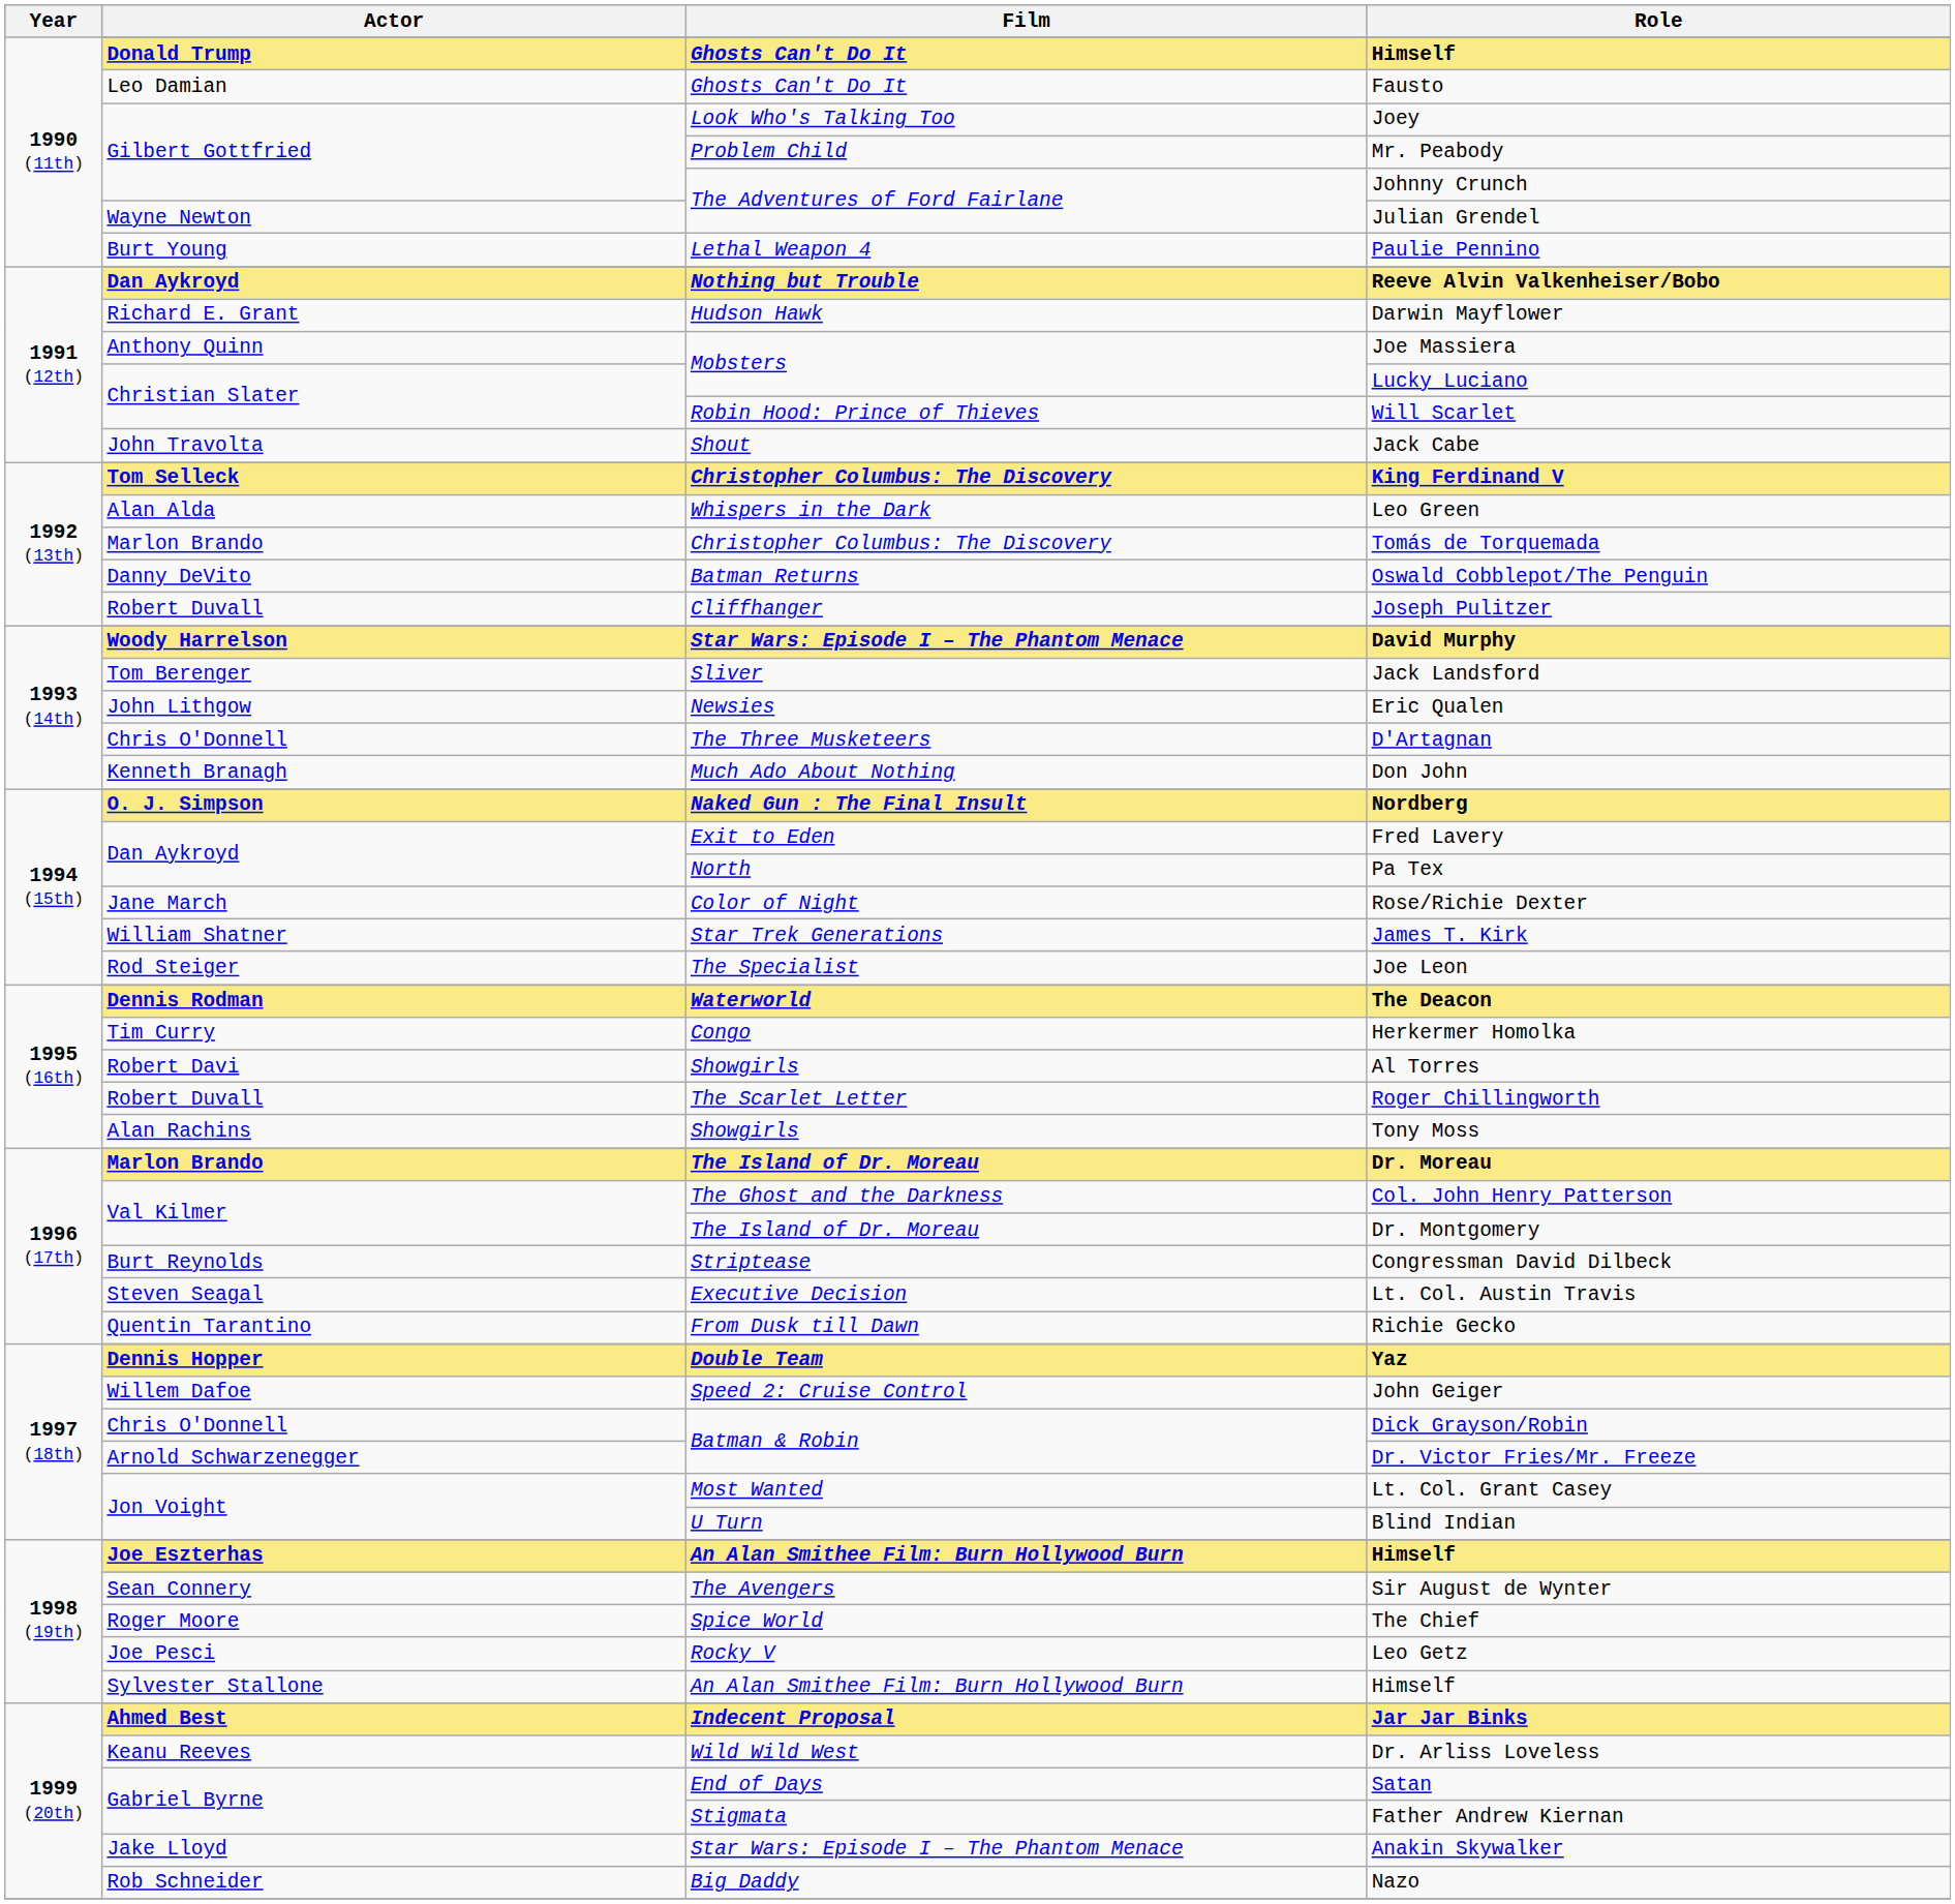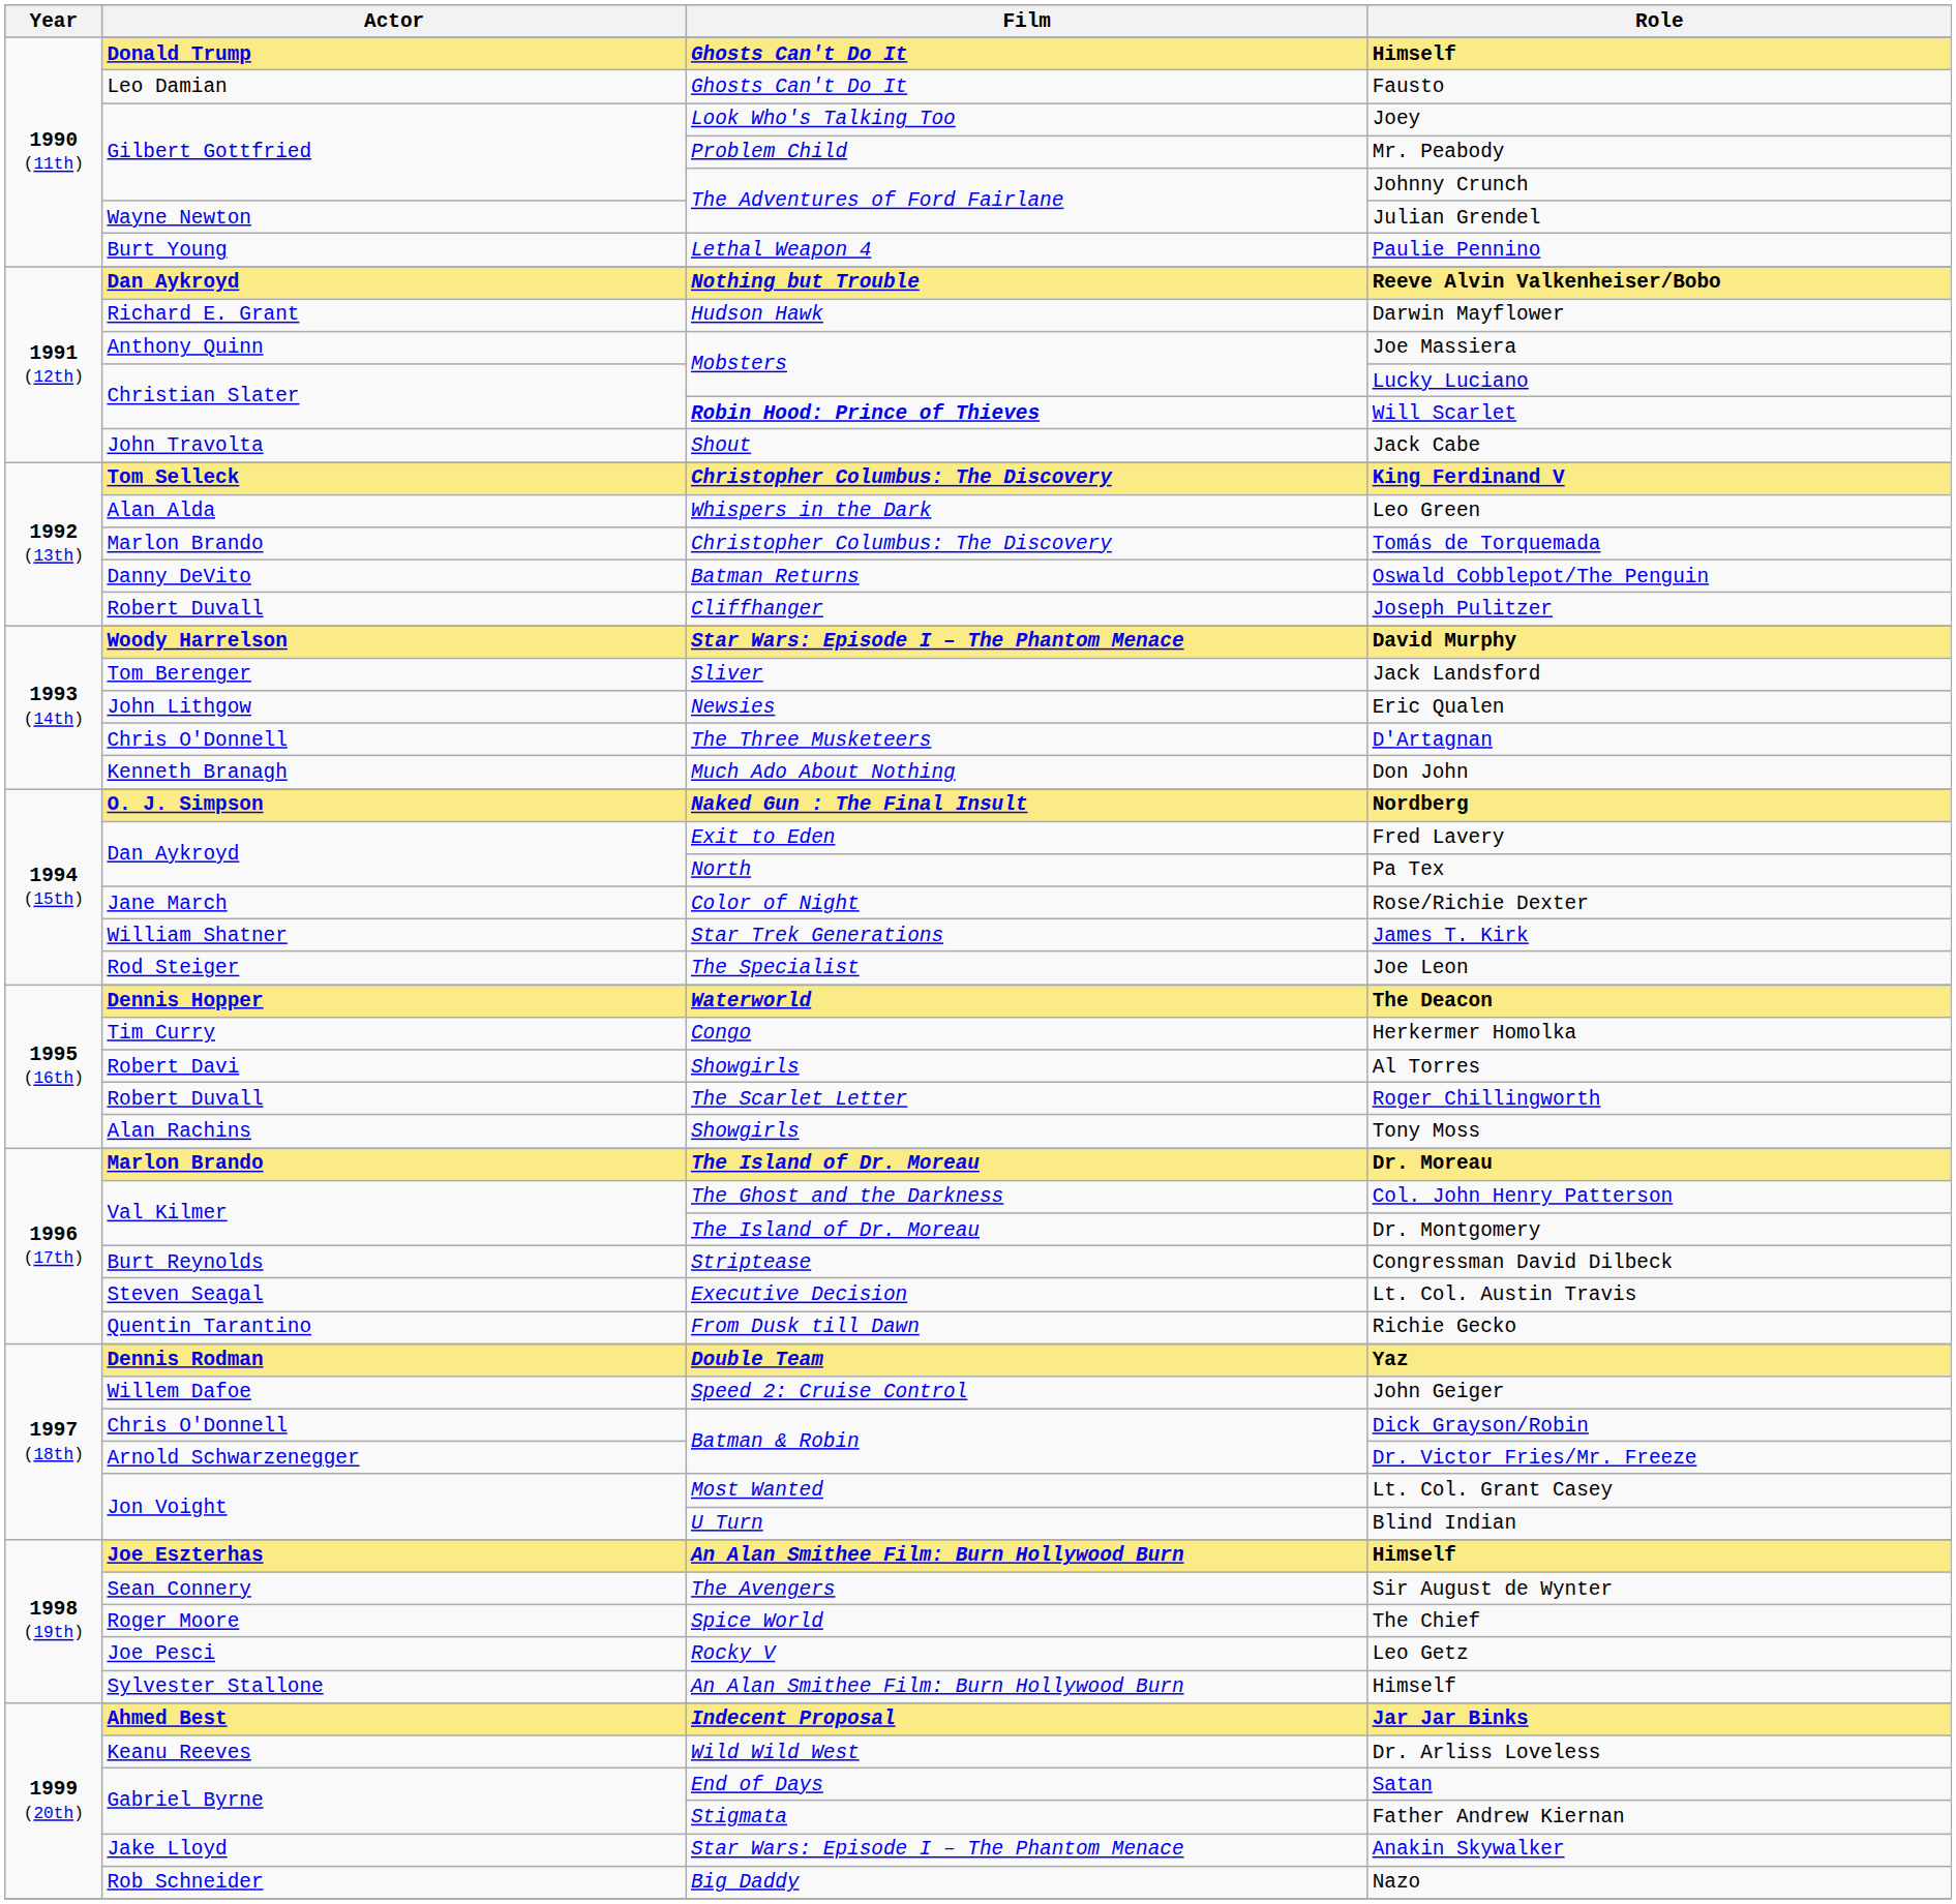 <table class="wikitable" style="width:100%">
 <tr bgcolor="#bebebe">
 <th width="5%">Year</th>
 <th width="30%">Actor</th>
 <th width="35%">Film</th>
 <th width="30%">Role</th>
 </tr>
 <tr>
 <td rowspan=8 style="text-align:center"><strong>1990</strong><br><small>(<a href='#'>11th</a>)</small></td>
 </tr>
 <tr style="background:#FAEB86;">
 <td><strong><a href='#'>Donald Trump</a></strong></td>
 <td><strong><em><a href='#'>Ghosts Can't Do It</a></em></strong></td>
 <td><strong>Himself</strong></td>
 </tr>
 <tr>
 <td>Leo Damian</td>
 <td><em><a href='#'>Ghosts Can't Do It</a></em></td>
 <td>Fausto</td>
 </tr>
 <tr>
 <td rowspan=3><a href='#'>Gilbert Gottfried</a></td>
 <td><em><a href='#'>Look Who's Talking Too</a></em></td>
 <td>Joey</td>
 </tr>
 <tr>
 <td><em><a href='#'>Problem Child</a></em></td>
 <td>Mr. Peabody</td>
 </tr>
 <tr>
 <td rowspan=2><em><a href='#'>The Adventures of Ford Fairlane</a></em></td>
 <td>Johnny Crunch</td>
 </tr>
 <tr>
 <td><a href='#'>Wayne Newton</a></td>
 <td>Julian Grendel</td>
 </tr>
 <tr>
 <td><a href='#'>Burt Young</a></td>
 <td><em><a href='#'>Lethal Weapon 4</a></em></td>
 <td><a href='#'>Paulie Pennino</a></td>
 </tr>
 <tr>
 <td rowspan=7 style="text-align:center"><strong>1991</strong><br><small>(<a href='#'>12th</a>)</small></td>
 </tr>
 <tr style="background:#FAEB86;">
 <td><strong><a href='#'>Dan Aykroyd</a></strong></td>
 <td><strong><em><a href='#'>Nothing but Trouble</a></em></strong></td>
 <td><strong>Reeve Alvin Valkenheiser/Bobo</strong></td>
 </tr>
 <tr>
 <td><a href='#'>Richard E. Grant</a></td>
 <td><em><a href='#'>Hudson Hawk</a></em></td>
 <td>Darwin Mayflower</td>
 </tr>
 <tr>
 <td><a href='#'>Anthony Quinn</a></td>
 <td rowspan=2><em><a href='#'>Mobsters</a></em></td>
 <td>Joe Massiera</td>
 </tr>
 <tr>
 <td rowspan=2><a href='#'>Christian Slater</a></td>
 <td><a href='#'>Lucky Luciano</a></td>
 </tr>
 <tr>
-<td><em><a href='#'>Robin Hood: Prince of Thieves</a></em></td>
+<td><strong><em><a href='#'>Robin Hood: Prince of Thieves</a></em></strong></td>
 <td><a href='#'>Will Scarlet</a></td>
 </tr>
 <tr>
 <td><a href='#'>John Travolta</a></td>
 <td><em><a href='#'>Shout</a></em></td>
 <td>Jack Cabe</td>
 </tr>
 <tr>
 <td rowspan=6 style="text-align:center"><strong>1992</strong><br><small>(<a href='#'>13th</a>)</small></td>
 </tr>
 <tr style="background:#FAEB86;">
 <td><strong><a href='#'>Tom Selleck</a></strong></td>
 <td><strong><em><a href='#'>Christopher Columbus: The Discovery</a></em></strong></td>
 <td><strong><a href='#'>King Ferdinand V</a></strong></td>
 </tr>
 <tr>
 <td><a href='#'>Alan Alda</a></td>
 <td><em><a href='#'>Whispers in the Dark</a></em></td>
 <td>Leo Green</td>
 </tr>
 <tr>
 <td><a href='#'>Marlon Brando</a></td>
 <td><em><a href='#'>Christopher Columbus: The Discovery</a></em></td>
 <td><a href='#'>Tomás de Torquemada</a></td>
 </tr>
 <tr>
 <td><a href='#'>Danny DeVito</a></td>
 <td><em><a href='#'>Batman Returns</a></em></td>
 <td><a href='#'>Oswald Cobblepot/The Penguin</a></td>
 </tr>
 <tr>
 <td><a href='#'>Robert Duvall</a></td>
 <td><em><a href='#'>Cliffhanger</a></em></td>
 <td><a href='#'>Joseph Pulitzer</a></td>
 </tr>
 <tr>
 <td rowspan=6 style="text-align:center"><strong>1993</strong><br><small>(<a href='#'>14th</a>)</small></td>
 </tr>
 <tr style="background:#FAEB86;">
 <td><strong><a href='#'>Woody Harrelson</a></strong></td>
 <td><strong><em><a href='#'>Star Wars: Episode I – The Phantom Menace</a></em></strong></td>
 <td><strong>David Murphy</strong></td>
 </tr>
 <tr>
 <td><a href='#'>Tom Berenger</a></td>
 <td><em><a href='#'>Sliver</a></em></td>
 <td>Jack Landsford</td>
 </tr>
 <tr>
 <td><a href='#'>John Lithgow</a></td>
 <td><em><a href='#'>Newsies</a></em></td>
 <td>Eric Qualen</td>
 </tr>
 <tr>
 <td><a href='#'>Chris O'Donnell</a></td>
 <td><em><a href='#'>The Three Musketeers</a></em></td>
 <td><a href='#'>D'Artagnan</a></td>
 </tr>
 <tr>
 <td><a href='#'>Kenneth Branagh</a></td>
 <td><em><a href='#'>Much Ado About Nothing</a></em></td>
 <td>Don John</td>
 </tr>
 <tr>
 <td rowspan=7 style="text-align:center"><strong>1994</strong><br><small>(<a href='#'>15th</a>)</small></td>
 </tr>
 <tr style="background:#FAEB86;">
 <td><strong><a href='#'>O. J. Simpson</a></strong></td>
 <td><strong><em><a href='#'>Naked Gun : The Final Insult</a></em></strong></td>
 <td><strong>Nordberg</strong></td>
 </tr>
 <tr>
 <td rowspan=2><a href='#'>Dan Aykroyd</a></td>
 <td><em><a href='#'>Exit to Eden</a></em></td>
 <td>Fred Lavery</td>
 </tr>
 <tr>
 <td><em><a href='#'>North</a></em></td>
 <td>Pa Tex</td>
 </tr>
 <tr>
 <td><a href='#'>Jane March</a></td>
 <td><em><a href='#'>Color of Night</a></em></td>
 <td>Rose/Richie Dexter</td>
 </tr>
 <tr>
 <td><a href='#'>William Shatner</a></td>
 <td><em><a href='#'>Star Trek Generations</a></em></td>
 <td><a href='#'>James T. Kirk</a></td>
 </tr>
 <tr>
 <td><a href='#'>Rod Steiger</a></td>
 <td><em><a href='#'>The Specialist</a></em></td>
 <td>Joe Leon</td>
 </tr>
 <tr>
 <td rowspan=6 style="text-align:center"><strong>1995</strong><br><small>(<a href='#'>16th</a>)</small></td>
 </tr>
 <tr style="background:#FAEB86;">
-<td><strong><a href='#'>Dennis Rodman</a></strong></td>
+<td><strong><a href='#'>Dennis Hopper</a></strong></td>
 <td><strong><em><a href='#'>Waterworld</a></em></strong></td>
 <td><strong>The Deacon</strong></td>
 </tr>
 <tr>
 <td><a href='#'>Tim Curry</a></td>
 <td><em><a href='#'>Congo</a></em></td>
 <td>Herkermer Homolka</td>
 </tr>
 <tr>
 <td><a href='#'>Robert Davi</a></td>
 <td><em><a href='#'>Showgirls</a></em></td>
 <td>Al Torres</td>
 </tr>
 <tr>
 <td><a href='#'>Robert Duvall</a></td>
 <td><em><a href='#'>The Scarlet Letter</a></em></td>
 <td><a href='#'>Roger Chillingworth</a></td>
 </tr>
 <tr>
 <td><a href='#'>Alan Rachins</a></td>
 <td><em><a href='#'>Showgirls</a></em></td>
 <td>Tony Moss</td>
 </tr>
 <tr>
 <td rowspan=7 style="text-align:center"><strong>1996</strong><br><small>(<a href='#'>17th</a>)</small></td>
 </tr>
 <tr style="background:#FAEB86;">
 <td><strong><a href='#'>Marlon Brando</a></strong></td>
 <td><strong><em><a href='#'>The Island of Dr. Moreau</a></em></strong></td>
 <td><strong>Dr. Moreau</strong></td>
 </tr>
 <tr>
 <td rowspan=2><a href='#'>Val Kilmer</a></td>
 <td><em><a href='#'>The Ghost and the Darkness</a></em></td>
 <td><a href='#'>Col. John Henry Patterson</a></td>
 </tr>
 <tr>
 <td><em><a href='#'>The Island of Dr. Moreau</a></em></td>
 <td>Dr. Montgomery</td>
 </tr>
 <tr>
 <td><a href='#'>Burt Reynolds</a></td>
 <td><em><a href='#'>Striptease</a></em></td>
 <td>Congressman David Dilbeck</td>
 </tr>
 <tr>
 <td><a href='#'>Steven Seagal</a></td>
 <td><em><a href='#'>Executive Decision</a></em></td>
 <td>Lt. Col. Austin Travis</td>
 </tr>
 <tr>
 <td><a href='#'>Quentin Tarantino</a></td>
 <td><em><a href='#'>From Dusk till Dawn</a></em></td>
 <td>Richie Gecko</td>
 </tr>
 <tr>
 <td rowspan=7 style="text-align:center"><strong>1997</strong><br><small>(<a href='#'>18th</a>)</small></td>
 </tr>
 <tr style="background:#FAEB86;">
-<td><strong><a href='#'>Dennis Hopper</a></strong></td>
+<td><strong><a href='#'>Dennis Rodman</a></strong></td>
 <td><strong><em><a href='#'>Double Team</a></em></strong></td>
 <td><strong>Yaz</strong></td>
 </tr>
 <tr>
 <td><a href='#'>Willem Dafoe</a></td>
 <td><em><a href='#'>Speed 2: Cruise Control</a></em></td>
 <td>John Geiger</td>
 </tr>
 <tr>
 <td><a href='#'>Chris O'Donnell</a></td>
 <td rowspan=2><em><a href='#'>Batman & Robin</a></em></td>
 <td><a href='#'>Dick Grayson/Robin</a></td>
 </tr>
 <tr>
 <td><a href='#'>Arnold Schwarzenegger</a></td>
 <td><a href='#'>Dr. Victor Fries/Mr. Freeze</a></td>
 </tr>
 <tr>
 <td rowspan=2><a href='#'>Jon Voight</a></td>
 <td><em><a href='#'>Most Wanted</a></em></td>
 <td>Lt. Col. Grant Casey</td>
 </tr>
 <tr>
 <td><em><a href='#'>U Turn</a></em></td>
 <td>Blind Indian</td>
 </tr>
 <tr>
 <td rowspan=6 style="text-align:center"><strong>1998</strong><br><small>(<a href='#'>19th</a>)</small></td>
 </tr>
 <tr style="background:#FAEB86;">
 <td><strong><a href='#'>Joe Eszterhas</a></strong></td>
 <td><strong><em><a href='#'>An Alan Smithee Film: Burn Hollywood Burn</a></em></strong></td>
 <td><strong>Himself</strong></td>
 </tr>
 <tr>
 <td><a href='#'>Sean Connery</a></td>
 <td><em><a href='#'>The Avengers</a></em></td>
 <td>Sir August de Wynter</td>
 </tr>
 <tr>
 <td><a href='#'>Roger Moore</a></td>
 <td><em><a href='#'>Spice World</a></em></td>
 <td>The Chief</td>
 </tr>
 <tr>
 <td><a href='#'>Joe Pesci</a></td>
 <td><em><a href='#'>Rocky V</a></em></td>
 <td>Leo Getz</td>
 </tr>
 <tr>
 <td><a href='#'>Sylvester Stallone</a></td>
 <td><em><a href='#'>An Alan Smithee Film: Burn Hollywood Burn</a></em></td>
 <td>Himself</td>
 </tr>
 <tr>
 <td rowspan=7 style="text-align:center"><strong>1999</strong><br><small>(<a href='#'>20th</a>)</small></td>
 </tr>
 <tr style="background:#FAEB86;">
 <td><strong><a href='#'>Ahmed Best</a></strong></td>
 <td><strong><em><a href='#'>Indecent Proposal</a></em></strong></td>
 <td><strong><a href='#'>Jar Jar Binks</a></strong></td>
 </tr>
 <tr>
 <td><a href='#'>Keanu Reeves</a></td>
 <td><em><a href='#'>Wild Wild West</a></em></td>
 <td>Dr. Arliss Loveless</td>
 </tr>
 <tr>
 <td rowspan=2><a href='#'>Gabriel Byrne</a></td>
 <td><em><a href='#'>End of Days</a></em></td>
 <td><a href='#'>Satan</a></td>
 </tr>
 <tr>
 <td><em><a href='#'>Stigmata</a></em></td>
 <td>Father Andrew Kiernan</td>
 </tr>
 <tr>
 <td><a href='#'>Jake Lloyd</a></td>
 <td><em><a href='#'>Star Wars: Episode I – The Phantom Menace</a></em></td>
 <td><a href='#'>Anakin Skywalker</a></td>
 </tr>
 <tr>
 <td><a href='#'>Rob Schneider</a></td>
 <td><em><a href='#'>Big Daddy</a></em></td>
 <td>Nazo</td>
 </tr>
 <tr>
 </tr>
 </table>
